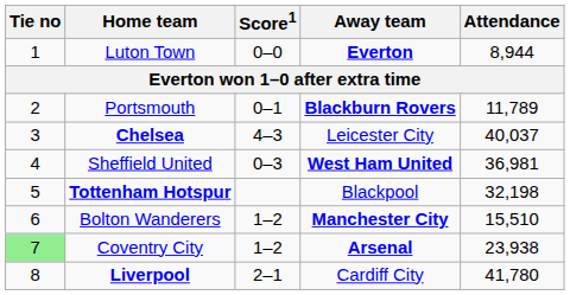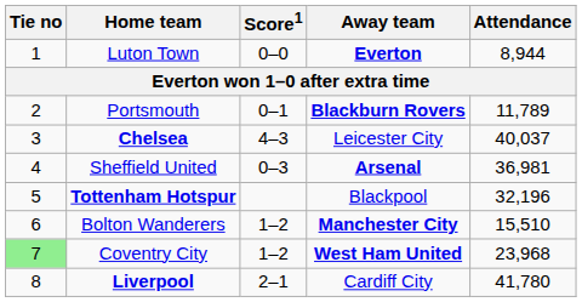 <table class="wikitable" style="text-align: center">
 <tr>
 <th>Tie no</th>
 <th>Home team</th>
 <th>Score<sup>1</sup></th>
 <th>Away team</th>
 <th>Attendance</th>
 </tr>
 <tr>
 <td>1</td>
 <td><a href='#'>Luton Town</a></td>
 <td>0–0</td>
 <td><strong><a href='#'>Everton</a></strong></td>
 <td>8,944</td>
 </tr>
 <tr>
 <th colspan="5">Everton won 1–0 after extra time</th>
 </tr>
 <tr>
 <td>2</td>
 <td><a href='#'>Portsmouth</a></td>
 <td>0–1</td>
 <td><strong><a href='#'>Blackburn Rovers</a></strong></td>
 <td>11,789</td>
 </tr>
 <tr>
 <td>3</td>
 <td><strong><a href='#'>Chelsea</a></strong></td>
 <td>4–3</td>
 <td><a href='#'>Leicester City</a></td>
 <td>40,037</td>
 </tr>
 <tr>
 <td>4</td>
 <td><a href='#'>Sheffield United</a></td>
 <td>0–3</td>
-<td><strong><a href='#'>West Ham United</a></strong></td>
+<td><strong><a href='#'>Arsenal</a></strong></td>
 <td>36,981</td>
 </tr>
 <tr>
 <td>5</td>
 <td><strong><a href='#'>Tottenham Hotspur</a></strong></td>
 <td></td>
 <td><a href='#'>Blackpool</a></td>
-<td>32,198</td>
+<td>32,196</td>
 </tr>
 <tr>
 <td>6</td>
 <td><a href='#'>Bolton Wanderers</a></td>
 <td>1–2</td>
 <td><strong><a href='#'>Manchester City</a></strong></td>
 <td>15,510</td>
 </tr>
 <tr>
 <td style="background: lightgreen;">7</td>
 <td><a href='#'>Coventry City</a></td>
 <td>1–2</td>
-<td><strong><a href='#'>Arsenal</a></strong></td>
-<td>23,938</td>
+<td><strong><a href='#'>West Ham United</a></strong></td>
+<td>23,968</td>
 </tr>
 <tr>
 <td>8</td>
 <td><strong><a href='#'>Liverpool</a></strong></td>
 <td>2–1</td>
 <td><a href='#'>Cardiff City</a></td>
 <td>41,780</td>
 </tr>
 </table>
